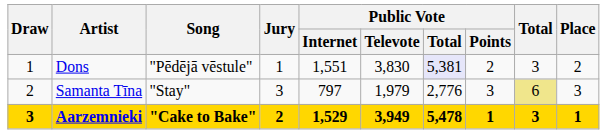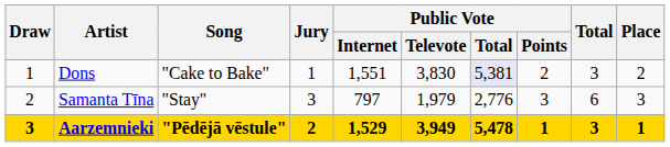 <table class="sortable wikitable" style="margin: 1em auto 1em auto; text-align:center">
 <tr>
 <th rowspan="2">Draw</th>
 <th rowspan="2">Artist</th>
 <th rowspan="2">Song</th>
 <th rowspan="2">Jury</th>
 <th colspan="4">Public Vote</th>
 <th rowspan="2">Total</th>
 <th rowspan="2">Place</th>
 </tr>
 <tr>
 <th>Internet</th>
 <th>Televote</th>
 <th>Total</th>
 <th>Points</th>
 </tr>
 <tr>
 <td>1</td>
 <td align="left"><a href='#'>Dons</a></td>
-<td align="left">"Pēdējā vēstule"</td>
+<td align="left">"Cake to Bake"</td>
 <td>1</td>
 <td>1,551</td>
 <td>3,830</td>
 <td style="background: lavender;">5,381</td>
 <td>2</td>
 <td>3</td>
 <td>2</td>
 </tr>
 <tr>
 <td>2</td>
 <td align="left"><a href='#'>Samanta Tīna</a></td>
 <td align="left">"Stay"</td>
 <td>3</td>
 <td>797</td>
 <td>1,979</td>
 <td>2,776</td>
 <td>3</td>
-<td style="background: khaki;">6</td>
+<td>6</td>
 <td>3</td>
 </tr>
 <tr style="font-weight:bold;background:gold;">
 <td>3</td>
 <td align="left"><a href='#'>Aarzemnieki</a></td>
-<td align="left">"Cake to Bake"</td>
+<td align="left">"Pēdējā vēstule"</td>
 <td>2</td>
 <td>1,529</td>
 <td>3,949</td>
 <td>5,478</td>
 <td>1</td>
 <td>3</td>
 <td>1</td>
 </tr>
 </table>
